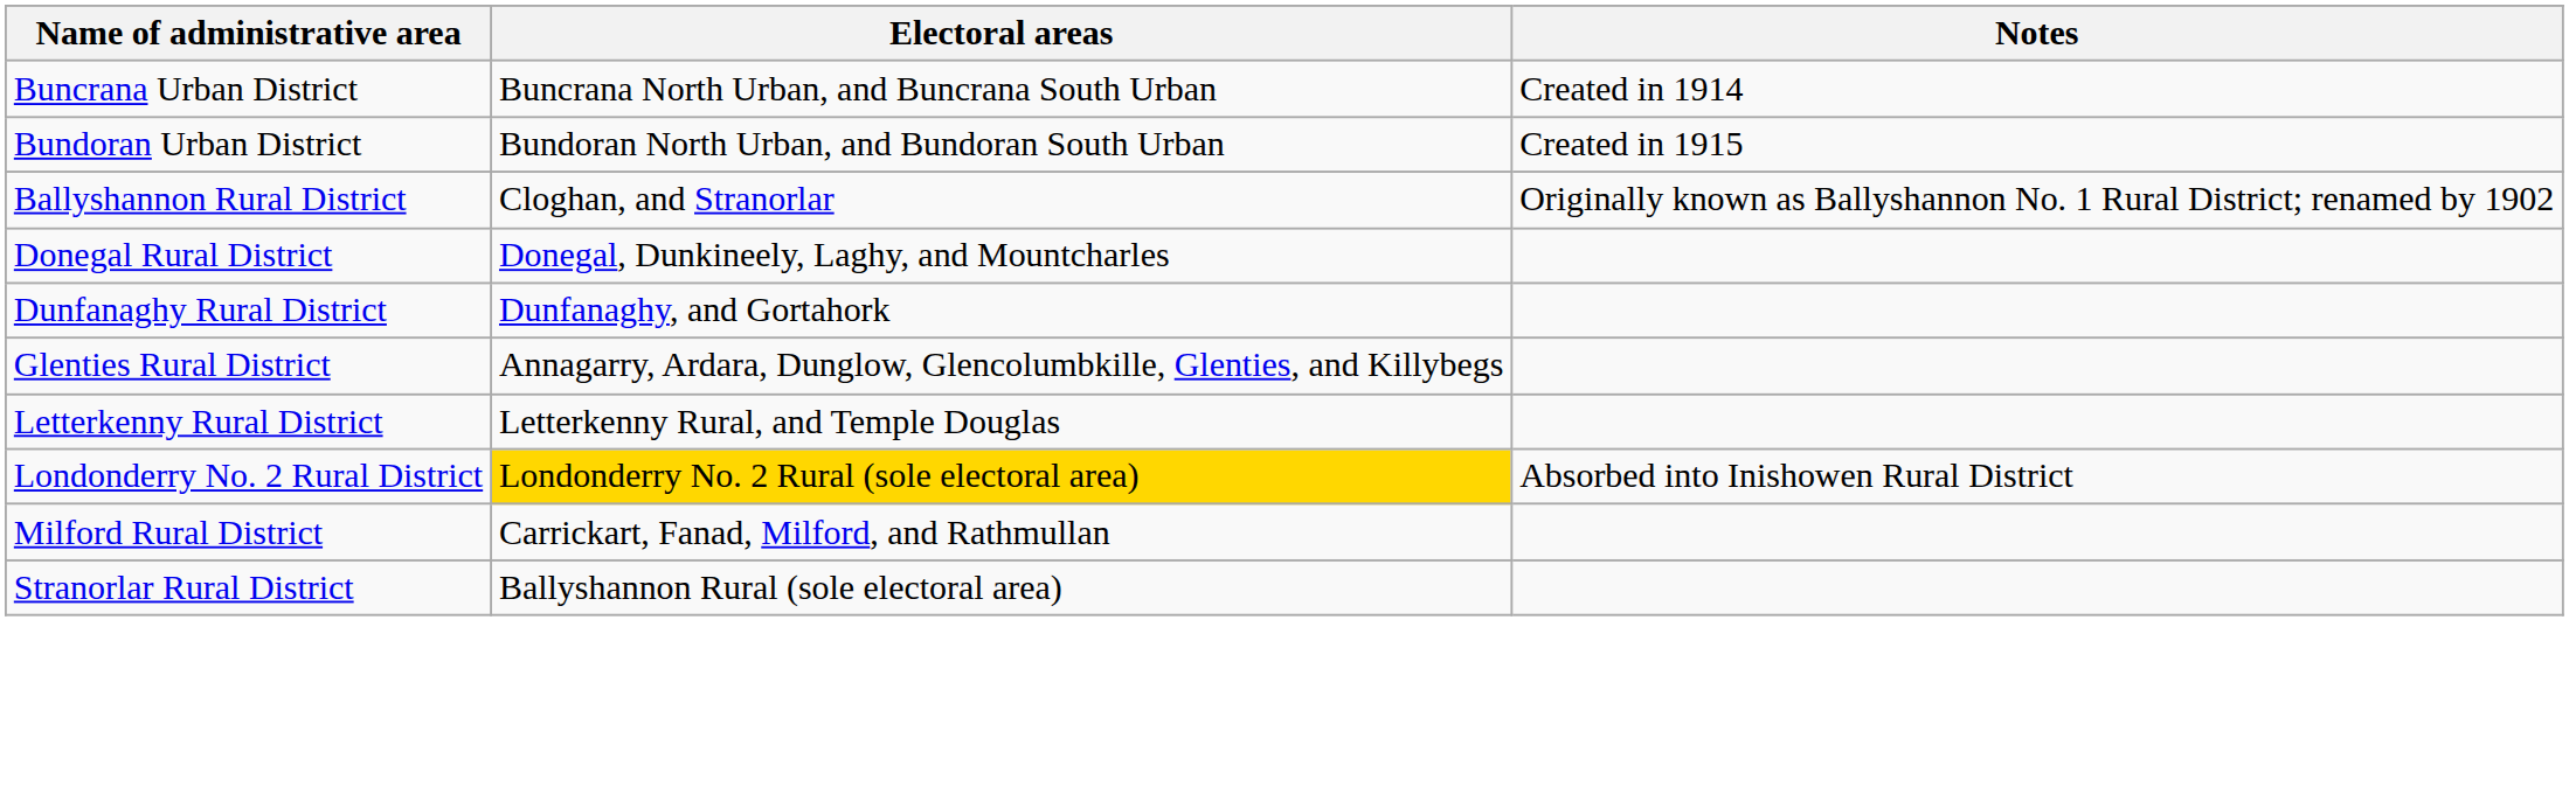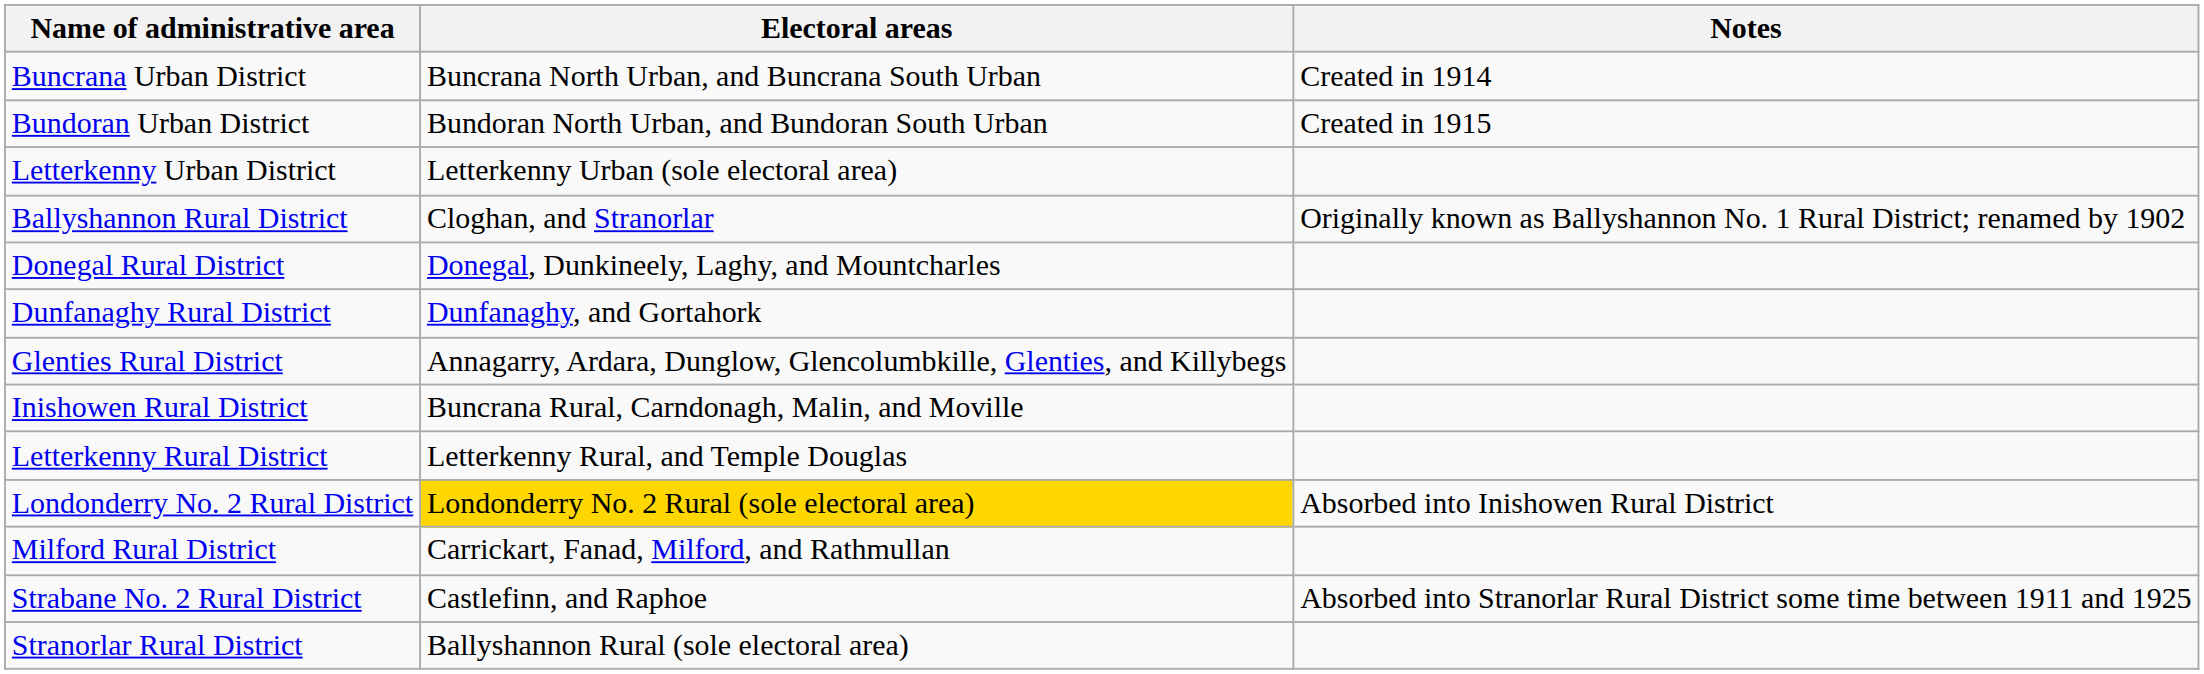 <table class="wikitable">
 <tr>
 <th>Name of administrative area</th>
 <th>Electoral areas</th>
 <th>Notes</th>
 </tr>
 <tr>
 <td><a href='#'>Buncrana</a> Urban District</td>
 <td>Buncrana North Urban, and Buncrana South Urban</td>
 <td>Created in 1914</td>
 </tr>
 <tr>
 <td><a href='#'>Bundoran</a> Urban District</td>
 <td>Bundoran North Urban, and Bundoran South Urban</td>
 <td>Created in 1915</td>
+</tr>
+<tr>
+<td><a href='#'>Letterkenny</a> Urban District</td>
+<td>Letterkenny Urban (sole electoral area)</td>
+<td></td>
 </tr>
 <tr>
 <td><a href='#'>Ballyshannon Rural District</a></td>
 <td>Cloghan, and <a href='#'>Stranorlar</a></td>
 <td>Originally known as Ballyshannon No. 1 Rural District; renamed by 1902</td>
 </tr>
 <tr>
 <td><a href='#'>Donegal Rural District</a></td>
 <td><a href='#'>Donegal</a>, Dunkineely, Laghy, and Mountcharles</td>
 <td></td>
 </tr>
 <tr>
 <td><a href='#'>Dunfanaghy Rural District</a></td>
 <td><a href='#'>Dunfanaghy</a>, and Gortahork</td>
 <td></td>
 </tr>
 <tr>
 <td><a href='#'>Glenties Rural District</a></td>
 <td>Annagarry, Ardara, Dunglow, Glencolumbkille, <a href='#'>Glenties</a>, and Killybegs</td>
 <td></td>
 </tr>
 <tr>
+<td><a href='#'>Inishowen Rural District</a></td>
+<td>Buncrana Rural, Carndonagh, Malin, and Moville</td>
+<td></td>
+</tr>
+<tr>
 <td><a href='#'>Letterkenny Rural District</a></td>
 <td>Letterkenny Rural, and Temple Douglas</td>
 <td></td>
 </tr>
 <tr>
 <td><a href='#'>Londonderry No. 2 Rural District</a></td>
 <td style="background: gold;">Londonderry No. 2 Rural (sole electoral area)</td>
 <td>Absorbed into Inishowen Rural District</td>
 </tr>
 <tr>
 <td><a href='#'>Milford Rural District</a></td>
 <td>Carrickart, Fanad, <a href='#'>Milford</a>, and Rathmullan</td>
 <td></td>
 </tr>
 <tr>
+<td><a href='#'>Strabane No. 2 Rural District</a></td>
+<td>Castlefinn, and Raphoe</td>
+<td>Absorbed into Stranorlar Rural District some time between 1911 and 1925</td>
+</tr>
+<tr>
 <td><a href='#'>Stranorlar Rural District</a></td>
 <td>Ballyshannon Rural (sole electoral area)</td>
 <td></td>
 </tr>
 </table>
